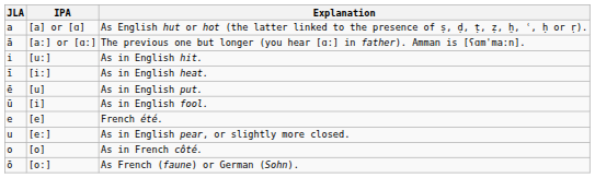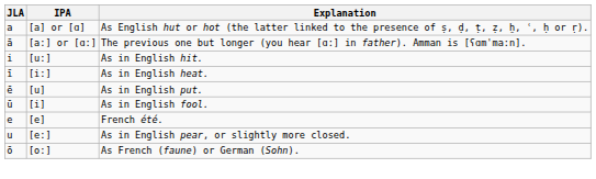 <table class="wikitable">
 <tr>
 <th>JLA</th>
 <th>IPA</th>
 <th>Explanation</th>
 </tr>
 <tr>
 <td>a</td>
 <td>[a] or [ɑ]</td>
 <td>As English <em>hut</em> or <em>hot</em> (the latter linked to the presence of ṣ, ḍ, ṭ, ẓ, ẖ, ʿ, ḥ or ṛ).</td>
 </tr>
 <tr>
 <td>ā</td>
 <td>[a:] or [ɑ:]</td>
 <td>The previous one but longer (you hear [ɑ:] in <em>father</em>). Amman is [ʕɑm'ma:n].</td>
 </tr>
 <tr>
 <td>i</td>
 <td>[u:]</td>
 <td>As in English <em>hit.</em></td>
 </tr>
 <tr>
 <td>ī</td>
 <td>[i:]</td>
 <td>As in English <em>heat.</em></td>
 </tr>
 <tr>
 <td>ē</td>
 <td>[u]</td>
 <td>As in English <em>put.</em></td>
 </tr>
 <tr>
 <td>ū</td>
 <td>[i]</td>
 <td>As in English <em>fool.</em></td>
 </tr>
 <tr>
 <td>e</td>
 <td>[e]</td>
 <td>French <em>été.</em></td>
 </tr>
 <tr>
 <td>u</td>
 <td>[e:]</td>
 <td>As in English <em>pear</em>, or slightly more closed.</td>
 </tr>
 <tr>
-<td>o</td>
-<td>[o]</td>
-<td>As in French <em>côté.</em></td>
-</tr>
-<tr>
 <td>ō</td>
 <td>[o:]</td>
 <td>As French (<em>faune</em>) or German (<em>Sohn</em>).</td>
 </tr>
 </table>
